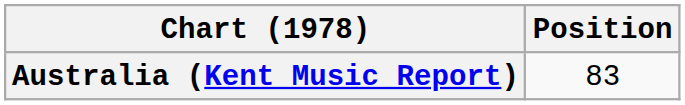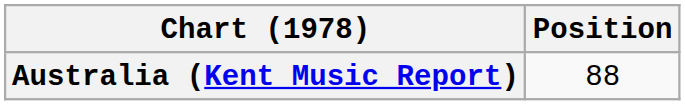 <table class="wikitable sortable plainrowheaders" style="text-align:center">
 <tr>
 <th scope="col">Chart (1978)</th>
 <th scope="col">Position</th>
 </tr>
 <tr>
 <th scope="row">Australia (<a href='#'>Kent Music Report</a>)</th>
-<td>83</td>
+<td>88</td>
 </tr>
 </table>
